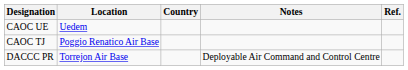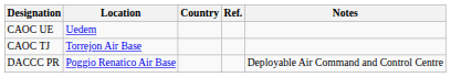 <table class="wikitable sortable">
 <tr>
 <th>Designation</th>
 <th>Location</th>
 <th>Country</th>
+<th>Ref.</th>
 <th>Notes</th>
-<th>Ref.</th>
 </tr>
 <tr>
 <td>CAOC UE</td>
 <td><a href='#'>Uedem</a></td>
 <td></td>
 <td></td>
 <td></td>
 </tr>
 <tr>
 <td>CAOC TJ</td>
-<td><a href='#'>Poggio Renatico Air Base</a></td>
+<td><a href='#'>Torrejon Air Base</a></td>
 <td></td>
 <td></td>
 <td></td>
 </tr>
 <tr>
 <td>DACCC PR</td>
-<td><a href='#'>Torrejon Air Base</a></td>
+<td><a href='#'>Poggio Renatico Air Base</a></td>
+<td></td>
 <td></td>
 <td>Deployable Air Command and Control Centre</td>
-<td></td>
 </tr>
 </table>
